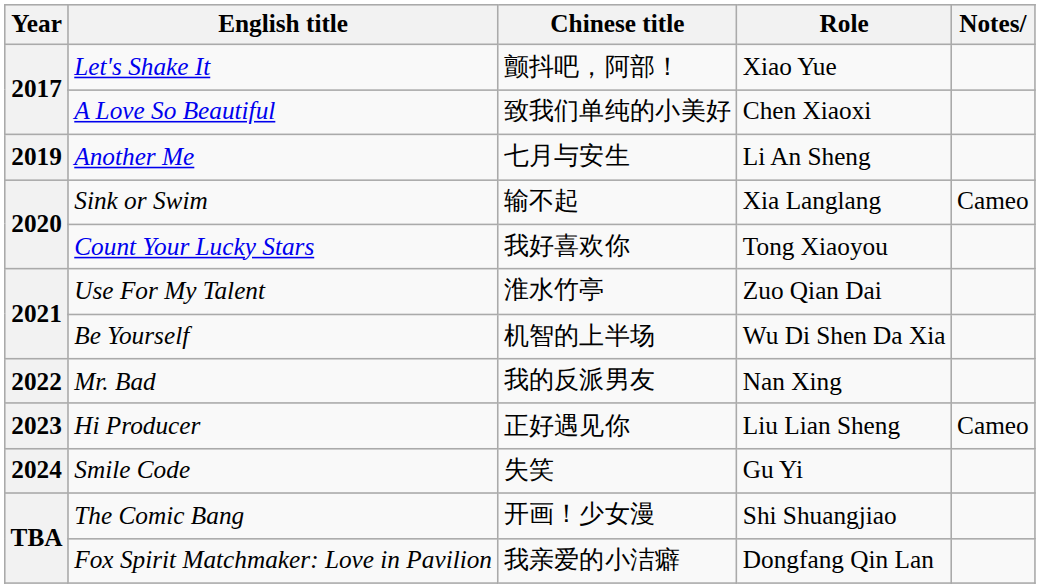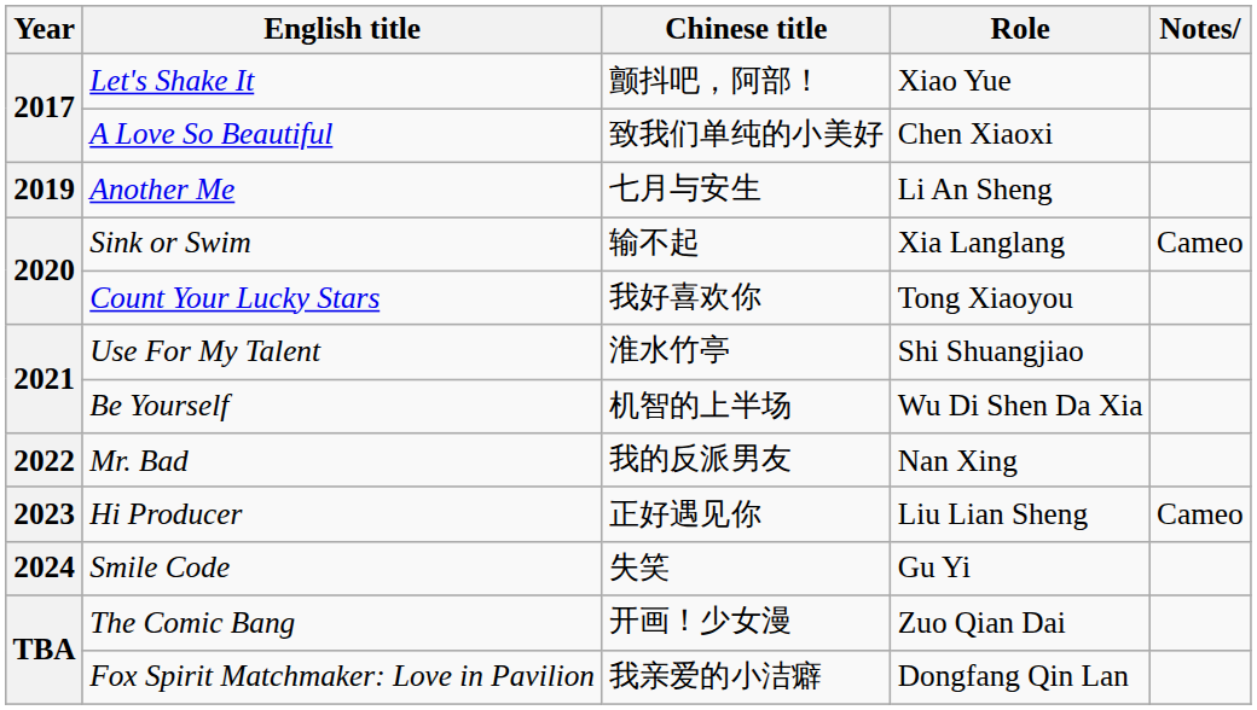 <table class="wikitable plainrowheaders">
 <tr>
 <th scope="col">Year</th>
 <th scope="col">English title</th>
 <th scope="col">Chinese title</th>
 <th scope="col">Role</th>
 <th scope="col" class="unsortable">Notes/</th>
 </tr>
 <tr>
 <th scope="row" rowspan="2">2017</th>
 <td><em><a href='#'>Let's Shake It</a></em></td>
 <td>颤抖吧，阿部！</td>
 <td>Xiao Yue</td>
 <td></td>
 </tr>
 <tr>
 <td><em><a href='#'>A Love So Beautiful</a></em></td>
 <td>致我们单纯的小美好</td>
 <td>Chen Xiaoxi</td>
 <td></td>
 </tr>
 <tr>
 <th scope="row">2019</th>
 <td><em><a href='#'>Another Me</a></em></td>
 <td>七月与安生</td>
 <td>Li An Sheng</td>
 <td></td>
 </tr>
 <tr>
 <th scope="row" rowspan="2">2020</th>
 <td><em>Sink or Swim</em></td>
 <td>输不起</td>
 <td>Xia Langlang</td>
 <td>Cameo</td>
 </tr>
 <tr>
 <td><em><a href='#'>Count Your Lucky Stars</a></em></td>
 <td>我好喜欢你</td>
 <td>Tong Xiaoyou</td>
 <td></td>
 </tr>
 <tr>
 <th scope="row" rowspan="2">2021</th>
 <td><em>Use For My Talent</em></td>
 <td>淮水竹亭</td>
-<td>Zuo Qian Dai</td>
+<td>Shi Shuangjiao</td>
 <td></td>
 </tr>
 <tr>
 <td><em>Be Yourself</em></td>
 <td>机智的上半场</td>
 <td>Wu Di Shen Da Xia</td>
 <td></td>
 </tr>
 <tr>
 <th scope="row">2022</th>
 <td><em>Mr. Bad</em></td>
 <td>我的反派男友</td>
 <td>Nan Xing</td>
 <td></td>
 </tr>
 <tr>
 <th scope="row">2023</th>
 <td><em>Hi Producer</em></td>
 <td>正好遇见你</td>
 <td>Liu Lian Sheng</td>
 <td>Cameo</td>
 </tr>
 <tr>
 <th scope="row">2024</th>
 <td><em>Smile Code</em></td>
 <td>失笑</td>
 <td>Gu Yi</td>
 <td></td>
 </tr>
 <tr>
 <th rowspan="2" scope="row">TBA</th>
 <td><em>The Comic Bang</em></td>
 <td>开画！少女漫</td>
-<td>Shi Shuangjiao</td>
+<td>Zuo Qian Dai</td>
 <td></td>
 </tr>
 <tr>
 <td><em>Fox Spirit Matchmaker: Love in Pavilion</em></td>
 <td>我亲爱的小洁癖</td>
 <td>Dongfang Qin Lan</td>
 <td></td>
 </tr>
 </table>
